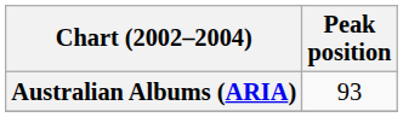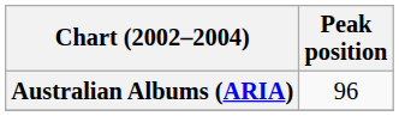 <table class="wikitable sortable plainrowheaders" style="text-align:center">
 <tr>
 <th scope="col">Chart (2002–2004)</th>
 <th scope="col">Peak<br>position</th>
 </tr>
 <tr>
 <th scope="row">Australian Albums (<a href='#'>ARIA</a>)</th>
-<td>93</td>
+<td>96</td>
 </tr>
 <tr>
 </tr>
 <tr>
 </tr>
 <tr>
 </tr>
 <tr>
 </tr>
 <tr>
 </tr>
 <tr>
 </tr>
 </table>
